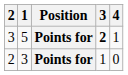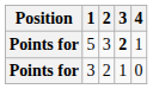 <table class="wikitable floatleft" style="text-align: center">
 <tr>
+<th scope="col">Position</th>
+<th scope="col">1</th>
 <th scope="col">2</th>
-<th scope="col">1</th>
-<th scope="col">Position</th>
 <th scope="col">3</th>
 <th scope="col">4</th>
 </tr>
 <tr>
+<th scope="row">Points for </th>
+<td>5</td>
 <td>3</td>
-<td>5</td>
-<th scope="row">Points for </th>
 <td><strong>2</strong></td>
 <td>1</td>
 </tr>
 <tr>
+<th scope="row">Points for </th>
+<td>3</td>
 <td>2</td>
-<td>3</td>
-<th scope="row">Points for </th>
 <td>1</td>
 <td>0</td>
 </tr>
 </table>
